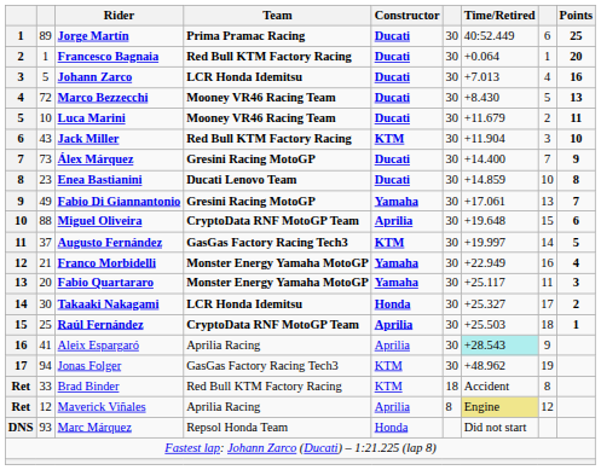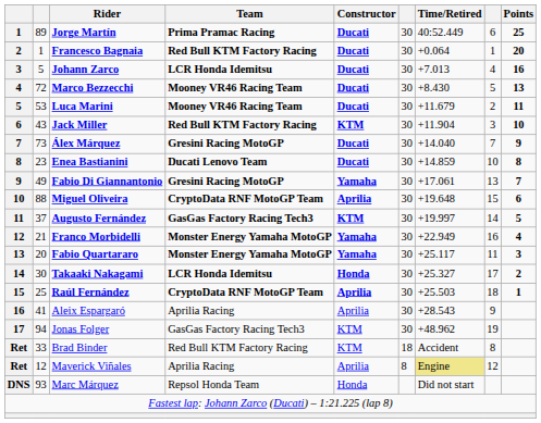 <table class="wikitable sortable" style="font-size: 85%;">
 <tr>
 <th scope="col"></th>
 <th scope="col"></th>
 <th scope="col">Rider</th>
 <th scope="col">Team</th>
 <th scope="col">Constructor</th>
 <th scope="col" class="unsortable"></th>
 <th scope="col" class="unsortable">Time/Retired</th>
 <th scope="col"></th>
 <th scope="col">Points</th>
 </tr>
 <tr>
 <th scope="row">1</th>
 <td align="center">89</td>
 <td data-sort-value="mart"> <strong><a href='#'>Jorge Martín</a></strong></td>
 <td><strong>Prima Pramac Racing</strong></td>
 <td><strong><a href='#'>Ducati</a></strong></td>
 <td>30</td>
 <td>40:52.449</td>
 <td align="center">6</td>
 <td align="center"><strong>25</strong></td>
 </tr>
 <tr>
 <th scope="row">2</th>
 <td align="center">1</td>
 <td data-sort-value="bag"> <strong><a href='#'>Francesco Bagnaia</a></strong></td>
 <td><strong>Red Bull KTM Factory Racing</strong></td>
 <td><strong><a href='#'>Ducati</a></strong></td>
 <td>30</td>
 <td>+0.064</td>
 <td align="center">1</td>
 <td align="center"><strong>20</strong></td>
 </tr>
 <tr>
 <th scope="row">3</th>
 <td align="center">5</td>
 <td data-sort-value="zar"> <strong><a href='#'>Johann Zarco</a></strong></td>
 <td><strong>LCR Honda Idemitsu</strong></td>
 <td><strong><a href='#'>Ducati</a></strong></td>
 <td>30</td>
 <td>+7.013</td>
 <td align="center">4</td>
 <td align="center"><strong>16</strong></td>
 </tr>
 <tr>
 <th scope="row">4</th>
 <td align="center">72</td>
 <td data-sort-value="bez"> <strong><a href='#'>Marco Bezzecchi</a></strong></td>
 <td><strong>Mooney VR46 Racing Team</strong></td>
 <td><strong><a href='#'>Ducati</a></strong></td>
 <td>30</td>
 <td>+8.430</td>
 <td align="center">5</td>
 <td align="center"><strong>13</strong></td>
 </tr>
 <tr>
 <th scope="row">5</th>
-<td align="center">10</td>
+<td align="center">53</td>
 <td data-sort-value="mari"> <strong><a href='#'>Luca Marini</a></strong></td>
 <td><strong>Mooney VR46 Racing Team</strong></td>
 <td><strong><a href='#'>Ducati</a></strong></td>
 <td>30</td>
 <td>+11.679</td>
 <td align="center">2</td>
 <td align="center"><strong>11</strong></td>
 </tr>
 <tr>
 <th scope="row">6</th>
 <td align="center">43</td>
 <td data-sort-value="mil"> <strong><a href='#'>Jack Miller</a></strong></td>
 <td><strong>Red Bull KTM Factory Racing</strong></td>
 <td><strong><a href='#'>KTM</a></strong></td>
 <td>30</td>
 <td>+11.904</td>
 <td align="center">3</td>
 <td align="center"><strong>10</strong></td>
 </tr>
 <tr>
 <th scope="row">7</th>
 <td align="center">73</td>
 <td data-sort-value="marqa"> <strong><a href='#'>Álex Márquez</a></strong></td>
 <td><strong>Gresini Racing MotoGP</strong></td>
 <td><strong><a href='#'>Ducati</a></strong></td>
 <td>30</td>
-<td>+14.400</td>
+<td>+14.040</td>
 <td align="center">7</td>
 <td align="center"><strong>9</strong></td>
 </tr>
 <tr>
 <th scope="row">8</th>
 <td align="center">23</td>
 <td data-sort-value="bas"> <strong><a href='#'>Enea Bastianini</a></strong></td>
 <td><strong>Ducati Lenovo Team</strong></td>
 <td><strong><a href='#'>Ducati</a></strong></td>
 <td>30</td>
 <td>+14.859</td>
 <td align="center">10</td>
 <td align="center"><strong>8</strong></td>
 </tr>
 <tr>
 <th scope="row">9</th>
 <td align="center">49</td>
 <td data-sort-value="dig"> <strong><a href='#'>Fabio Di Giannantonio</a></strong></td>
 <td><strong>Gresini Racing MotoGP</strong></td>
 <td><strong><a href='#'>Yamaha</a></strong></td>
 <td>30</td>
 <td>+17.061</td>
 <td align="center">13</td>
 <td align="center"><strong>7</strong></td>
 </tr>
 <tr>
 <th scope="row">10</th>
 <td align="center">88</td>
 <td data-sort-value="oli"> <strong><a href='#'>Miguel Oliveira</a></strong></td>
 <td><strong>CryptoData RNF MotoGP Team</strong></td>
 <td><strong><a href='#'>Aprilia</a></strong></td>
 <td>30</td>
 <td>+19.648</td>
 <td align="center">15</td>
 <td align="center"><strong>6</strong></td>
 </tr>
 <tr>
 <th scope="row">11</th>
 <td align="center">37</td>
 <td data-sort-value="fera"> <strong><a href='#'>Augusto Fernández</a></strong></td>
 <td><strong>GasGas Factory Racing Tech3</strong></td>
 <td><strong><a href='#'>KTM</a></strong></td>
 <td>30</td>
 <td>+19.997</td>
 <td align="center">14</td>
 <td align="center"><strong>5</strong></td>
 </tr>
 <tr>
 <th scope="row">12</th>
 <td align="center">21</td>
 <td data-sort-value="mor"> <strong><a href='#'>Franco Morbidelli</a></strong></td>
 <td><strong>Monster Energy Yamaha MotoGP</strong></td>
 <td><strong><a href='#'>Yamaha</a></strong></td>
 <td>30</td>
 <td>+22.949</td>
 <td align="center">16</td>
 <td align="center"><strong>4</strong></td>
 </tr>
 <tr>
 <th scope="row">13</th>
 <td align="center">20</td>
 <td data-sort-value="qua"> <strong><a href='#'>Fabio Quartararo</a></strong></td>
 <td><strong>Monster Energy Yamaha MotoGP</strong></td>
 <td><strong><a href='#'>Yamaha</a></strong></td>
 <td>30</td>
 <td>+25.117</td>
 <td align="center">11</td>
 <td align="center"><strong>3</strong></td>
 </tr>
 <tr>
 <th scope="row">14</th>
 <td align="center">30</td>
 <td data-sort-value="nak"> <strong><a href='#'>Takaaki Nakagami</a></strong></td>
 <td><strong>LCR Honda Idemitsu</strong></td>
 <td><strong><a href='#'>Honda</a></strong></td>
 <td>30</td>
 <td>+25.327</td>
 <td align="center">17</td>
 <td align="center"><strong>2</strong></td>
 </tr>
 <tr>
 <th scope="row">15</th>
 <td align="center">25</td>
 <td data-sort-value="ferr"> <strong><a href='#'>Raúl Fernández</a></strong></td>
 <td><strong>CryptoData RNF MotoGP Team</strong></td>
 <td><strong><a href='#'>Aprilia</a></strong></td>
 <td>30</td>
 <td>+25.503</td>
 <td align="center">18</td>
 <td align="center"><strong>1</strong></td>
 </tr>
 <tr>
 <th scope="row">16</th>
 <td align="center">41</td>
 <td data-sort-value="espa"> <a href='#'>Aleix Espargaró</a></td>
 <td>Aprilia Racing</td>
 <td><a href='#'>Aprilia</a></td>
 <td>30</td>
-<td style="background: paleturquoise;">+28.543</td>
+<td>+28.543</td>
 <td align="center">9</td>
 <td></td>
 </tr>
 <tr>
 <th scope="row">17</th>
 <td align="center">94</td>
 <td data-sort-value="fol"> <a href='#'>Jonas Folger</a></td>
 <td>GasGas Factory Racing Tech3</td>
 <td><a href='#'>KTM</a></td>
 <td>30</td>
 <td>+48.962</td>
 <td align="center">19</td>
 <td></td>
 </tr>
 <tr>
 <th scope="row">Ret</th>
 <td align="center">33</td>
 <td data-sort-value="bin"> <a href='#'>Brad Binder</a></td>
 <td>Red Bull KTM Factory Racing</td>
 <td><a href='#'>KTM</a></td>
 <td>18</td>
 <td>Accident</td>
 <td align="center">8</td>
 <td></td>
 </tr>
 <tr>
 <th scope="row">Ret</th>
 <td align="center">12</td>
 <td data-sort-value="vin"> <a href='#'>Maverick Viñales</a></td>
 <td>Aprilia Racing</td>
 <td><a href='#'>Aprilia</a></td>
 <td>8</td>
 <td style="background: khaki;">Engine</td>
 <td align="center">12</td>
 <td></td>
 </tr>
 <tr>
 <th scope="row">DNS</th>
 <td align="center">93</td>
 <td data-sort-value="marqm"> <a href='#'>Marc Márquez</a></td>
 <td>Repsol Honda Team</td>
 <td><a href='#'>Honda</a></td>
 <td></td>
 <td>Did not start</td>
 <td align="center"></td>
 <td></td>
 </tr>
 <tr class="sortbottom">
 <td colspan="9" style="text-align:center"><em><a href='#'>Fastest lap</a>:  <a href='#'>Johann Zarco</a> (<a href='#'>Ducati</a>) – 1:21.225 (lap 8)</em></td>
 </tr>
 <tr class="sortbottom">
 <th colspan=9></th>
 </tr>
 </table>
